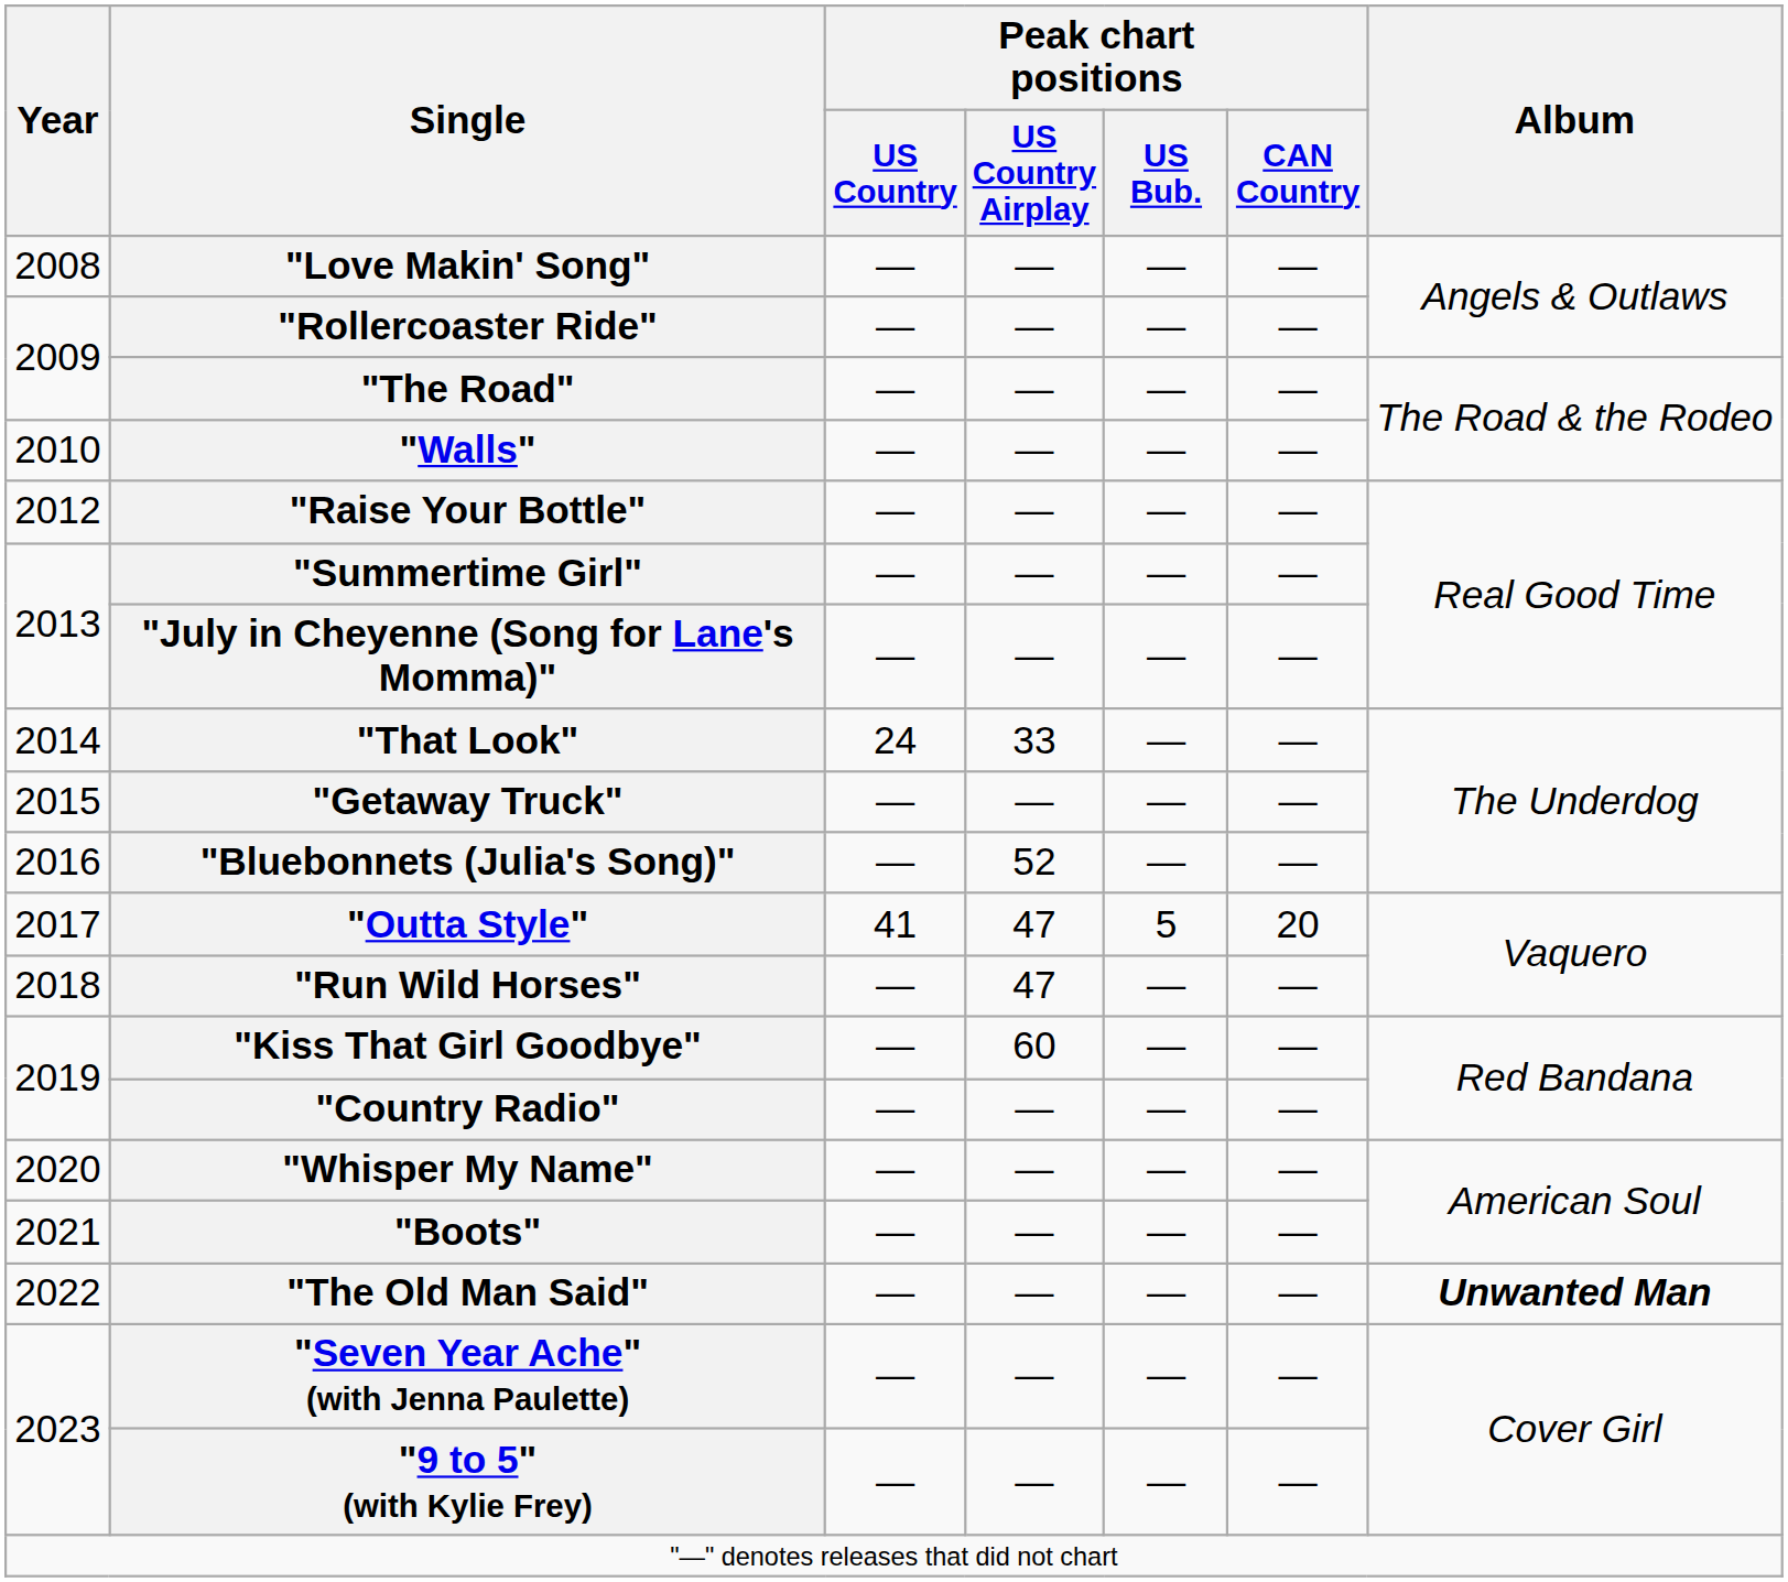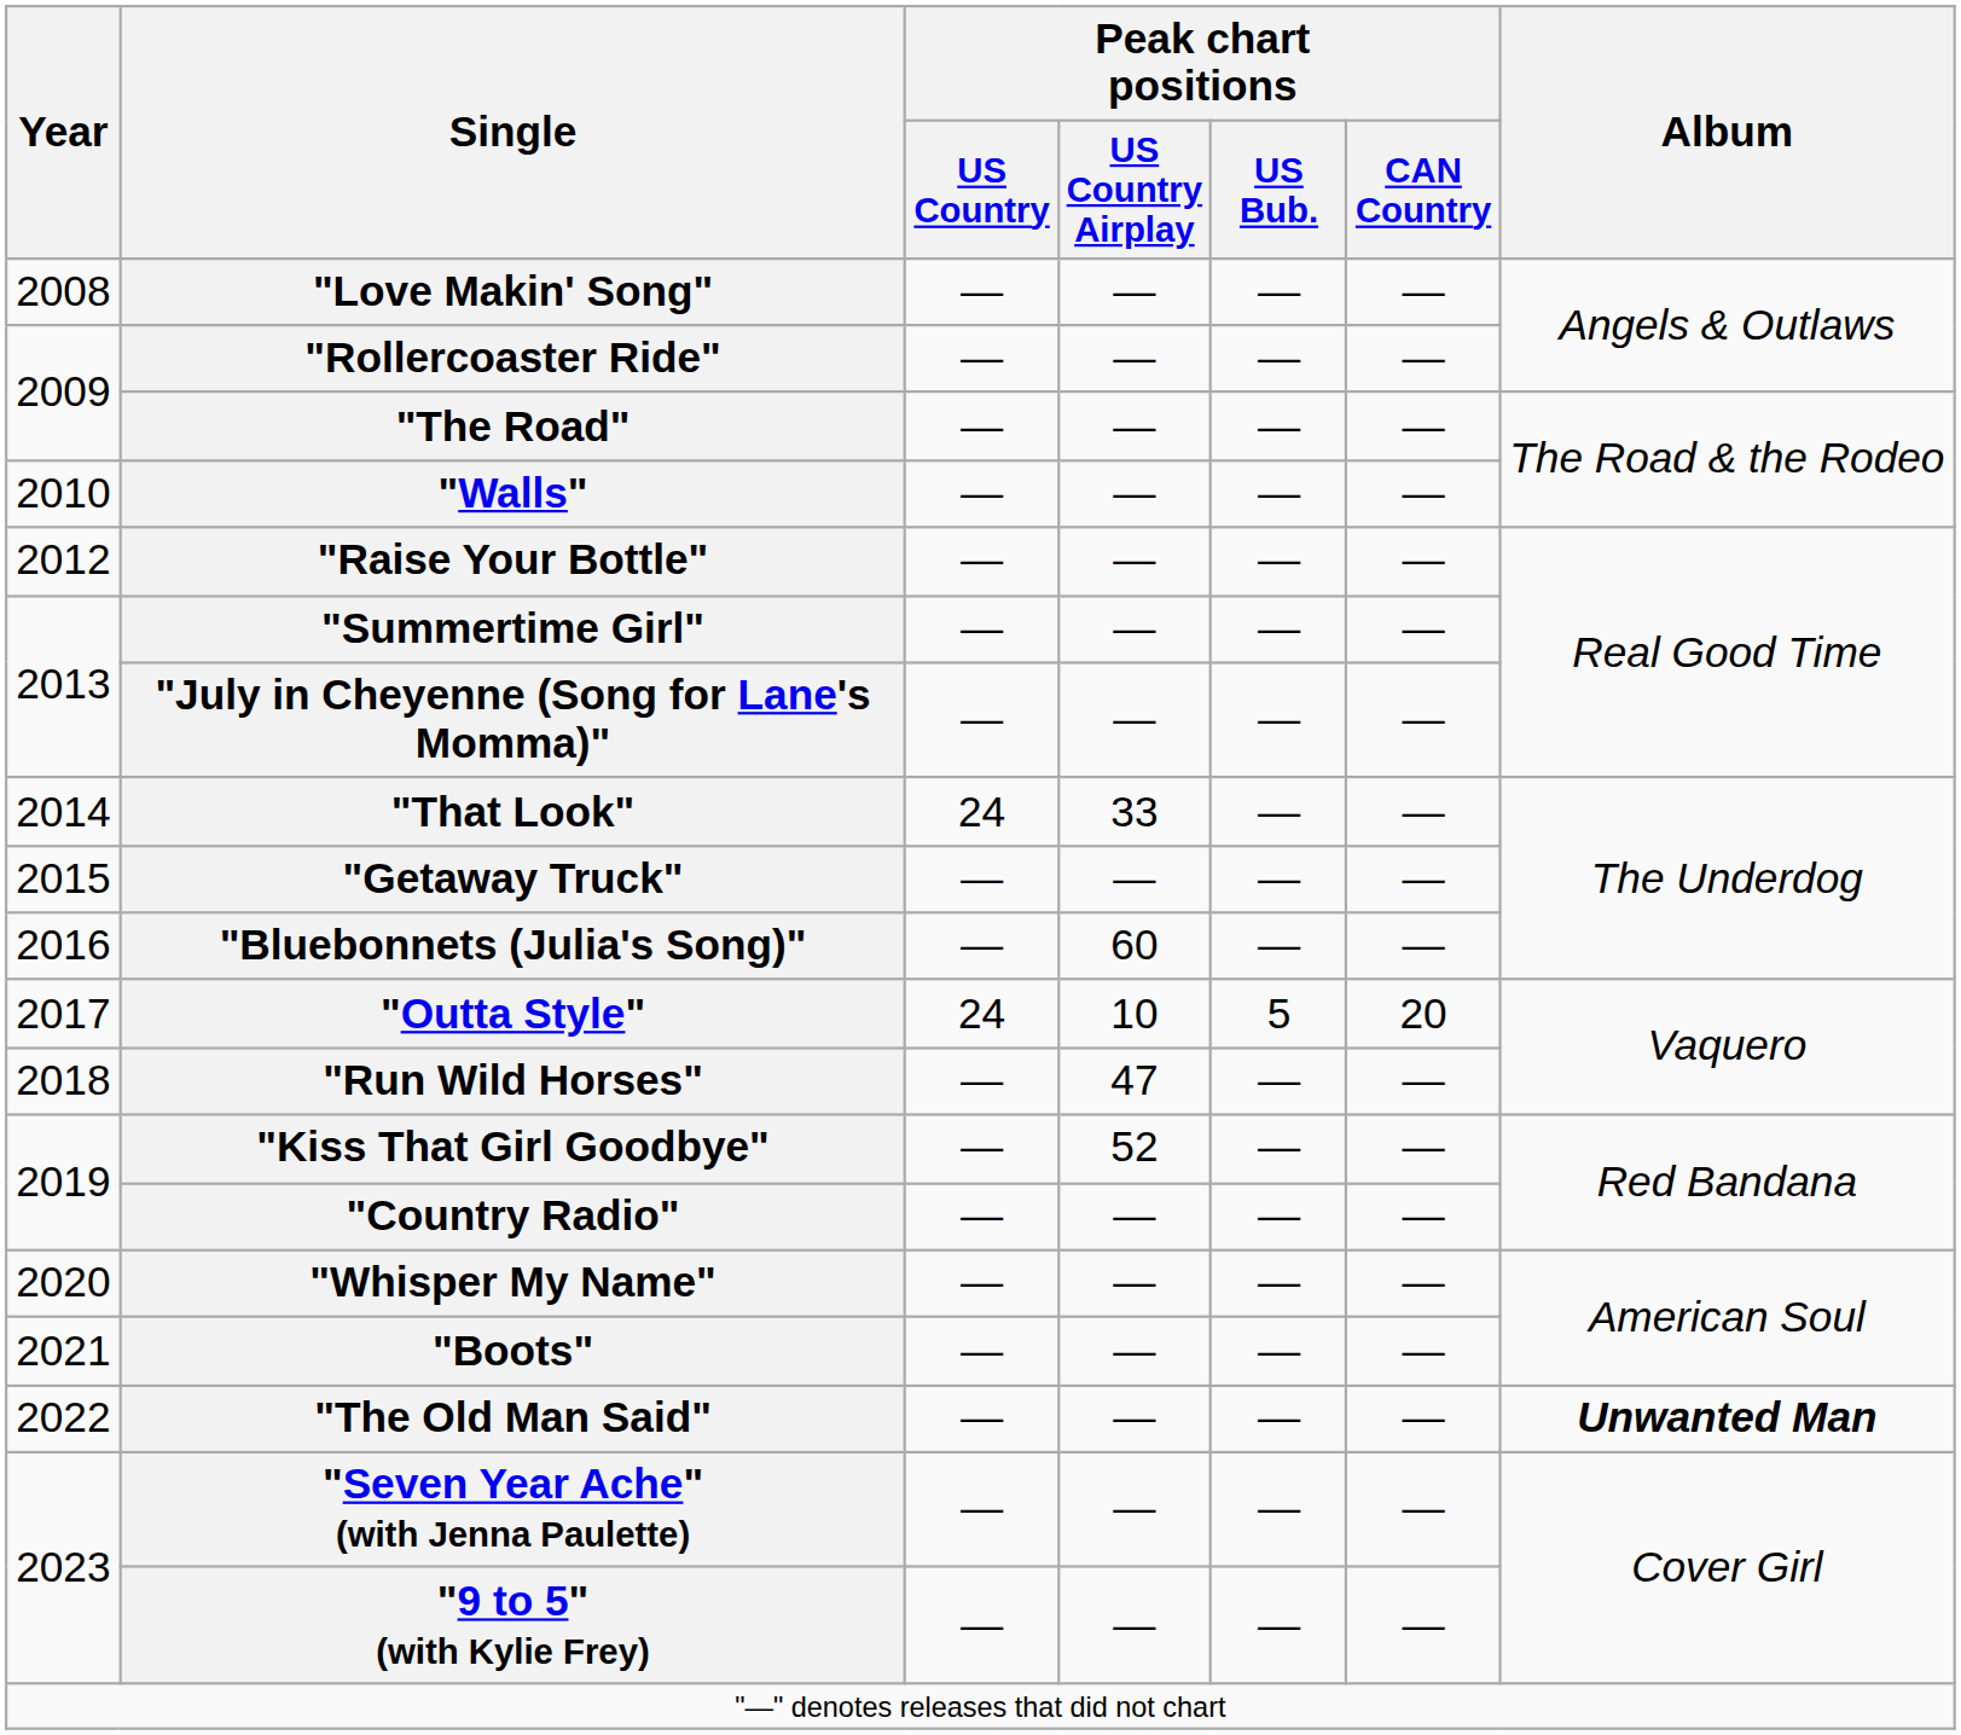 <table class="wikitable plainrowheaders" style="text-align:center;">
 <tr>
 <th rowspan="2">Year</th>
 <th rowspan="2" style="width:18em;">Single</th>
 <th colspan="4">Peak chart<br>positions</th>
 <th rowspan="2">Album</th>
 </tr>
 <tr style="font-size:smaller;">
 <th width="45"><a href='#'>US Country</a><br></th>
 <th width="45"><a href='#'>US Country Airplay</a><br></th>
 <th width="45"><a href='#'>US<br>Bub.</a><br></th>
 <th width="45"><a href='#'>CAN Country</a><br></th>
 </tr>
 <tr>
 <td>2008</td>
 <th scope="row">"Love Makin' Song"</th>
 <td>—</td>
 <td>—</td>
 <td>—</td>
 <td>—</td>
 <td rowspan=2><em>Angels & Outlaws</em></td>
 </tr>
 <tr>
 <td rowspan=2>2009</td>
 <th scope="row">"Rollercoaster Ride"</th>
 <td>—</td>
 <td>—</td>
 <td>—</td>
 <td>—</td>
 </tr>
 <tr>
 <th scope="row">"The Road"</th>
 <td>—</td>
 <td>—</td>
 <td>—</td>
 <td>—</td>
 <td rowspan="2"><em>The Road & the Rodeo</em></td>
 </tr>
 <tr>
 <td>2010</td>
 <th scope="row">"<a href='#'>Walls</a>"</th>
 <td>—</td>
 <td>—</td>
 <td>—</td>
 <td>—</td>
 </tr>
 <tr>
 <td>2012</td>
 <th scope="row">"Raise Your Bottle"</th>
 <td>—</td>
 <td>—</td>
 <td>—</td>
 <td>—</td>
 <td rowspan="3"><em>Real Good Time</em></td>
 </tr>
 <tr>
 <td rowspan=2>2013</td>
 <th scope="row">"Summertime Girl"</th>
 <td>—</td>
 <td>—</td>
 <td>—</td>
 <td>—</td>
 </tr>
 <tr>
 <th scope="row">"July in Cheyenne (Song for <a href='#'>Lane</a>'s Momma)"</th>
 <td>—</td>
 <td>—</td>
 <td>—</td>
 <td>—</td>
 </tr>
 <tr>
 <td>2014</td>
 <th scope="row">"That Look"</th>
 <td>24</td>
 <td>33</td>
 <td>—</td>
 <td>—</td>
 <td rowspan="3"><em>The Underdog</em></td>
 </tr>
 <tr>
 <td>2015</td>
 <th scope="row">"Getaway Truck"</th>
 <td>—</td>
 <td>—</td>
 <td>—</td>
 <td>—</td>
 </tr>
 <tr>
 <td>2016</td>
 <th scope="row">"Bluebonnets (Julia's Song)"</th>
 <td>—</td>
-<td>52</td>
+<td>60</td>
 <td>—</td>
 <td>—</td>
 </tr>
 <tr>
 <td>2017</td>
 <th scope="row">"<a href='#'>Outta Style</a>"</th>
-<td>41</td>
-<td>47</td>
+<td>24</td>
+<td>10</td>
 <td>5</td>
 <td>20</td>
 <td rowspan="2"><em>Vaquero</em></td>
 </tr>
 <tr>
 <td>2018</td>
 <th scope="row">"Run Wild Horses"</th>
 <td>—</td>
 <td>47</td>
 <td>—</td>
 <td>—</td>
 </tr>
 <tr>
 <td rowspan="2">2019</td>
 <th scope="row">"Kiss That Girl Goodbye"</th>
 <td>—</td>
-<td>60</td>
+<td>52</td>
 <td>—</td>
 <td>—</td>
 <td rowspan="2"><em>Red Bandana</em></td>
 </tr>
 <tr>
 <th scope="row">"Country Radio"</th>
 <td>—</td>
 <td>—</td>
 <td>—</td>
 <td>—</td>
 </tr>
 <tr>
 <td>2020</td>
 <th scope="row">"Whisper My Name"</th>
 <td>—</td>
 <td>—</td>
 <td>—</td>
 <td>—</td>
 <td rowspan="2"><em>American Soul</em></td>
 </tr>
 <tr>
 <td>2021</td>
 <th scope="row">"Boots"</th>
 <td>—</td>
 <td>—</td>
 <td>—</td>
 <td>—</td>
 </tr>
 <tr>
 <td>2022</td>
 <th scope="row">"The Old Man Said"</th>
 <td>—</td>
 <td>—</td>
 <td>—</td>
 <td>—</td>
 <td><strong><em>Unwanted Man</em></strong></td>
 </tr>
 <tr>
 <td rowspan=2>2023</td>
 <th scope="row">"<a href='#'>Seven Year Ache</a>"<br><small>(with Jenna Paulette)</small></th>
 <td>—</td>
 <td>—</td>
 <td>—</td>
 <td>—</td>
 <td rowspan=2><em>Cover Girl</em></td>
 </tr>
 <tr>
 <th scope="row">"<a href='#'>9 to 5</a>"<br><small>(with Kylie Frey)</small></th>
 <td>—</td>
 <td>—</td>
 <td>—</td>
 <td>—</td>
 </tr>
 <tr>
 <td colspan="7" style="font-size:8pt">"—" denotes releases that did not chart</td>
 </tr>
 </table>
